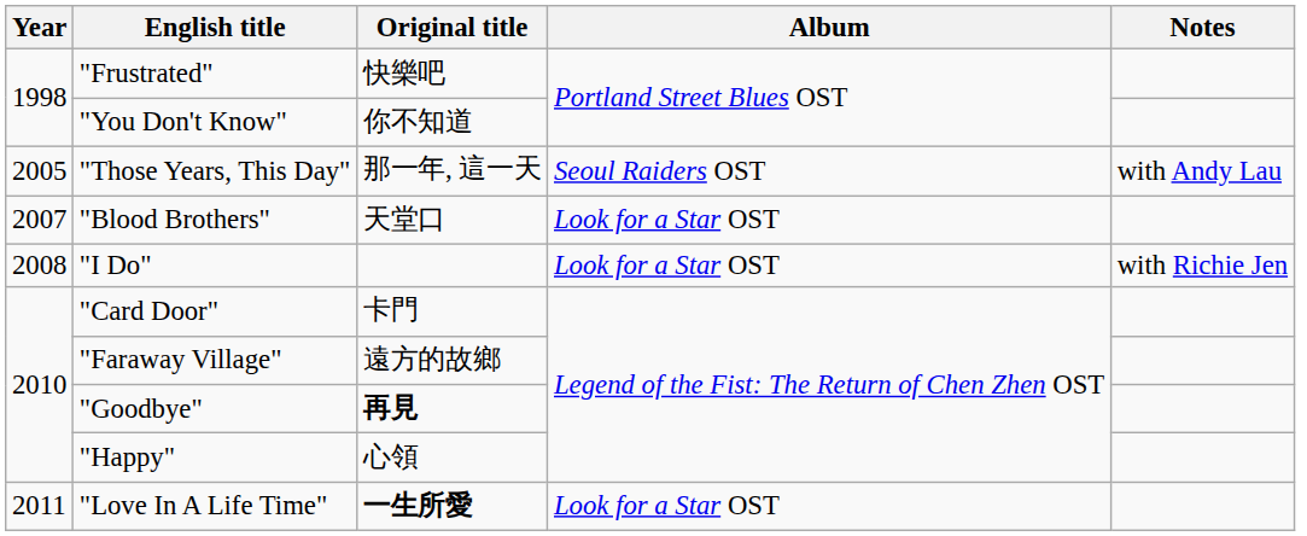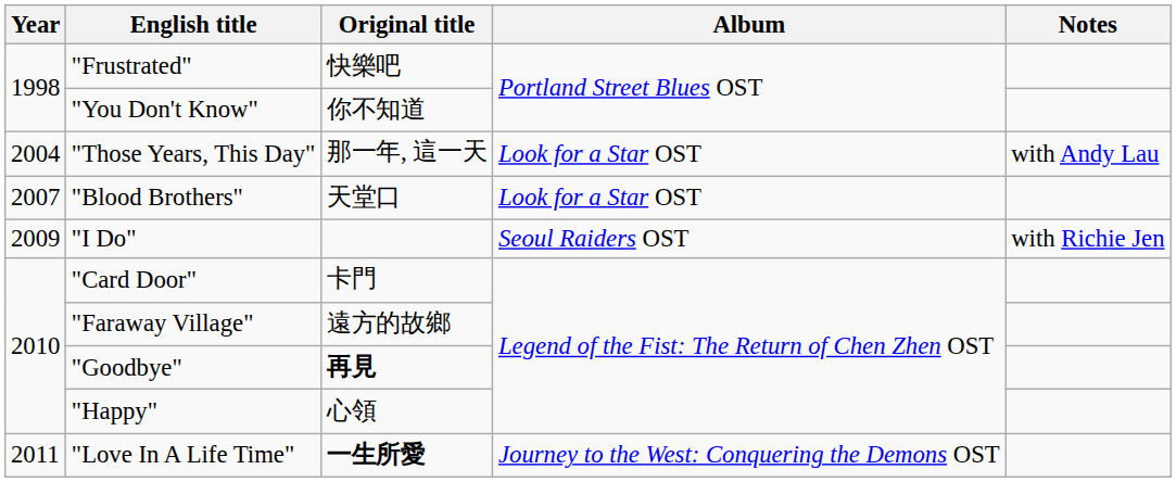 <table class="wikitable sortable">
 <tr>
 <th>Year</th>
 <th>English title</th>
 <th>Original title</th>
 <th>Album</th>
 <th class="unsortable">Notes</th>
 </tr>
 <tr>
 <td rowspan=2>1998</td>
 <td>"Frustrated"</td>
 <td>快樂吧</td>
 <td rowspan=2><em><a href='#'>Portland Street Blues</a></em> OST</td>
 <td></td>
 </tr>
 <tr>
 <td>"You Don't Know"</td>
 <td>你不知道</td>
 <td></td>
 </tr>
 <tr>
-<td>2005</td>
+<td>2004</td>
 <td>"Those Years, This Day"</td>
 <td>那一年, 這一天</td>
-<td><em><a href='#'>Seoul Raiders</a></em> OST</td>
+<td><em><a href='#'>Look for a Star</a></em> OST</td>
 <td>with <a href='#'>Andy Lau</a></td>
 </tr>
 <tr>
 <td>2007</td>
 <td>"Blood Brothers"</td>
 <td>天堂口</td>
 <td><em><a href='#'>Look for a Star</a></em> OST</td>
 <td></td>
 </tr>
 <tr>
-<td>2008</td>
+<td>2009</td>
 <td>"I Do"</td>
 <td></td>
-<td><em><a href='#'>Look for a Star</a></em> OST</td>
+<td><em><a href='#'>Seoul Raiders</a></em> OST</td>
 <td>with <a href='#'>Richie Jen</a></td>
 </tr>
 <tr>
 <td rowspan=4>2010</td>
 <td>"Card Door"</td>
 <td>卡門</td>
 <td rowspan=4><em><a href='#'>Legend of the Fist: The Return of Chen Zhen</a></em> OST</td>
 <td></td>
 </tr>
 <tr>
 <td>"Faraway Village"</td>
 <td>遠方的故鄉</td>
 <td></td>
 </tr>
 <tr>
 <td>"Goodbye"</td>
 <td><strong>再見</strong></td>
 <td></td>
 </tr>
 <tr>
 <td>"Happy"</td>
 <td>心領</td>
 <td></td>
 </tr>
 <tr>
 <td>2011</td>
 <td>"Love In A Life Time"</td>
 <td><strong>一生所愛</strong></td>
-<td><em><a href='#'>Look for a Star</a></em> OST</td>
+<td><em><a href='#'>Journey to the West: Conquering the Demons</a></em> OST</td>
 <td></td>
 </tr>
 </table>
